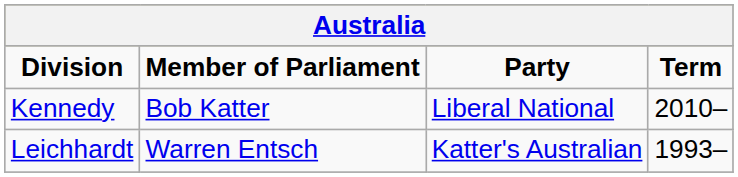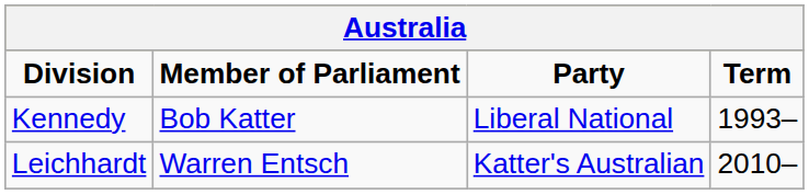 <table class="wikitable">
 <tr style="background:#bdb76b;">
 <th colspan=4><a href='#'>Australia</a></th>
 </tr>
 <tr>
 <td style="text-align:center"><strong>Division</strong></td>
 <td style="text-align:center"><strong>Member of Parliament</strong></td>
 <td style="text-align:center"><strong>Party</strong></td>
 <td style="text-align:center"><strong>Term</strong></td>
 </tr>
 <tr>
 <td><a href='#'>Kennedy</a></td>
 <td><a href='#'>Bob Katter</a></td>
 <td><a href='#'>Liberal National</a></td>
-<td>2010–</td>
+<td>1993–</td>
 </tr>
 <tr>
 <td><a href='#'>Leichhardt</a></td>
 <td><a href='#'>Warren Entsch</a></td>
 <td><a href='#'>Katter's Australian</a></td>
-<td>1993–</td>
+<td>2010–</td>
 </tr>
 </table>
